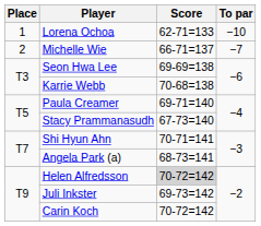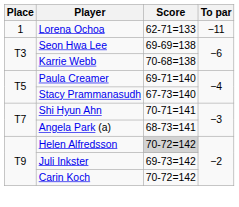 <table class="wikitable">
 <tr>
 <th>Place</th>
 <th>Player</th>
 <th>Score</th>
 <th>To par</th>
 </tr>
 <tr>
 <td align=center>1</td>
 <td> <a href='#'>Lorena Ochoa</a></td>
 <td>62-71=133</td>
-<td align=center>−10</td>
-</tr>
-<tr>
-<td align=center>2</td>
-<td> <a href='#'>Michelle Wie</a></td>
-<td>66-71=137</td>
-<td align=center>−7</td>
+<td align=center>−11</td>
 </tr>
 <tr>
 <td rowspan=2 align=center>T3</td>
 <td> <a href='#'>Seon Hwa Lee</a></td>
 <td>69-69=138</td>
 <td rowspan=2 align=center>−6</td>
 </tr>
 <tr>
 <td> <a href='#'>Karrie Webb</a></td>
 <td>70-68=138</td>
 </tr>
 <tr>
 <td rowspan=2 align=center>T5</td>
 <td> <a href='#'>Paula Creamer</a></td>
 <td>69-71=140</td>
 <td rowspan=2 align=center>−4</td>
 </tr>
 <tr>
 <td> <a href='#'>Stacy Prammanasudh</a></td>
 <td>67-73=140</td>
 </tr>
 <tr>
 <td align=center rowspan=2>T7</td>
 <td> <a href='#'>Shi Hyun Ahn</a></td>
 <td>70-71=141</td>
 <td align=center rowspan=2>−3</td>
 </tr>
 <tr>
 <td> <a href='#'>Angela Park</a> (a)</td>
 <td>68-73=141</td>
 </tr>
 <tr>
 <td align=center rowspan=3>T9</td>
 <td> <a href='#'>Helen Alfredsson</a></td>
 <td style="background: lightgrey;">70-72=142</td>
 <td align=center rowspan=3>−2</td>
 </tr>
 <tr>
 <td> <a href='#'>Juli Inkster</a></td>
 <td>69-73=142</td>
 </tr>
 <tr>
 <td> <a href='#'>Carin Koch</a></td>
 <td>70-72=142</td>
 </tr>
 </table>
